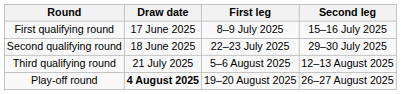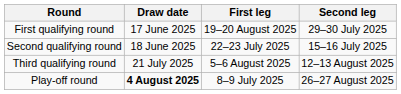 <table class="wikitable" style="text-align:center">
 <tr>
 <th>Round</th>
 <th>Draw date</th>
 <th>First leg</th>
 <th>Second leg</th>
 </tr>
 <tr>
 <td>First qualifying round</td>
 <td>17 June 2025</td>
-<td>8–9 July 2025</td>
-<td>15–16 July 2025</td>
+<td>19–20 August 2025</td>
+<td>29–30 July 2025</td>
 </tr>
 <tr>
 <td>Second qualifying round</td>
 <td>18 June 2025</td>
 <td>22–23 July 2025</td>
-<td>29–30 July 2025</td>
+<td>15–16 July 2025</td>
 </tr>
 <tr>
 <td>Third qualifying round</td>
 <td>21 July 2025</td>
 <td>5–6 August 2025</td>
 <td>12–13 August 2025</td>
 </tr>
 <tr>
 <td>Play-off round</td>
 <td><strong>4 August 2025</strong></td>
-<td>19–20 August 2025</td>
+<td>8–9 July 2025</td>
 <td>26–27 August 2025</td>
 </tr>
 </table>
